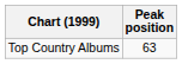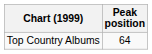 <table class="wikitable">
 <tr>
 <th>Chart (1999)</th>
 <th>Peak<br>position</th>
 </tr>
 <tr>
 <td>Top Country Albums</td>
-<td align="center">63</td>
+<td align="center">64</td>
 </tr>
 </table>
